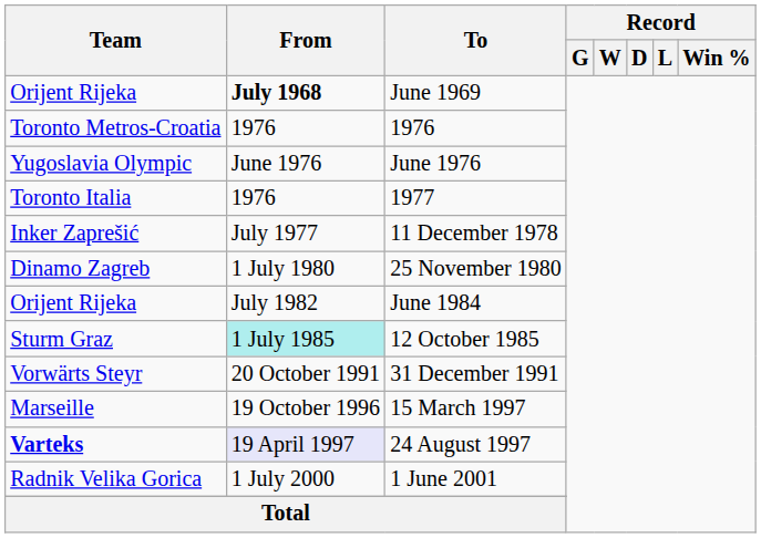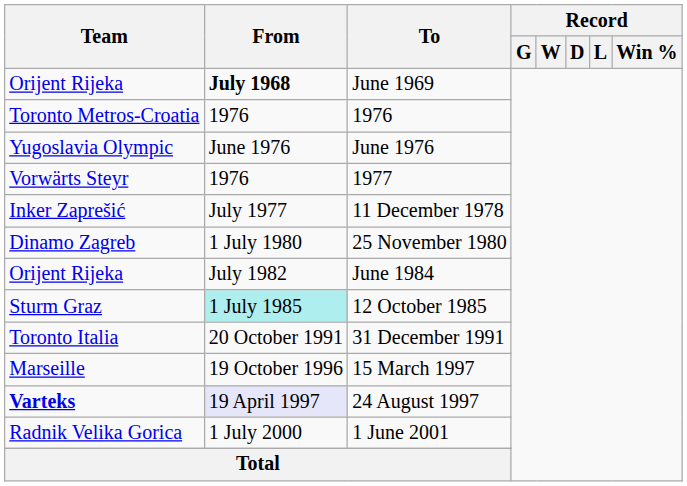 <table class="wikitable sortable">
 <tr>
 <th rowspan="2">Team</th>
 <th rowspan="2">From</th>
 <th rowspan="2">To</th>
 <th colspan="5">Record</th>
 </tr>
 <tr>
 <th>G</th>
 <th>W</th>
 <th>D</th>
 <th>L</th>
 <th>Win %</th>
 </tr>
 <tr>
 <td><a href='#'>Orijent Rijeka</a></td>
 <td><strong>July 1968</strong></td>
 <td>June 1969<br></td>
 </tr>
 <tr>
 <td><a href='#'>Toronto Metros-Croatia</a></td>
 <td>1976</td>
 <td>1976<br></td>
 </tr>
 <tr>
 <td><a href='#'>Yugoslavia Olympic</a></td>
 <td>June 1976</td>
 <td>June 1976<br></td>
 </tr>
 <tr>
-<td><a href='#'>Toronto Italia</a></td>
+<td><a href='#'>Vorwärts Steyr</a></td>
 <td>1976</td>
 <td>1977<br></td>
 </tr>
 <tr>
 <td><a href='#'>Inker Zaprešić</a></td>
 <td>July 1977</td>
 <td>11 December 1978<br></td>
 </tr>
 <tr>
 <td><a href='#'>Dinamo Zagreb</a></td>
 <td>1 July 1980</td>
 <td>25 November 1980<br></td>
 </tr>
 <tr>
 <td><a href='#'>Orijent Rijeka</a></td>
 <td>July 1982</td>
 <td>June 1984<br></td>
 </tr>
 <tr>
 <td><a href='#'>Sturm Graz</a></td>
 <td style="background: paleturquoise;">1 July 1985</td>
 <td>12 October 1985<br></td>
 </tr>
 <tr>
-<td><a href='#'>Vorwärts Steyr</a></td>
+<td><a href='#'>Toronto Italia</a></td>
 <td>20 October 1991</td>
 <td>31 December 1991<br></td>
 </tr>
 <tr>
 <td><a href='#'>Marseille</a></td>
 <td>19 October 1996</td>
 <td>15 March 1997<br></td>
 </tr>
 <tr>
 <td><strong><a href='#'>Varteks</a></strong></td>
 <td style="background: lavender;">19 April 1997</td>
 <td>24 August 1997<br></td>
 </tr>
 <tr>
 <td><a href='#'>Radnik Velika Gorica</a></td>
 <td>1 July 2000</td>
 <td>1 June 2001<br></td>
 </tr>
 <tr>
 </tr>
 <tr class="sortbottom">
 <th colspan="3">Total<br></th>
 </tr>
 </table>
